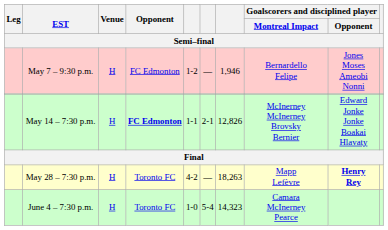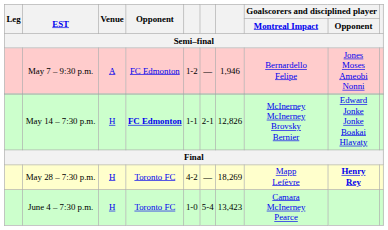 <table class="wikitable" Style="text-align: center;font-size:85%">
 <tr>
 <th rowspan=2>Leg</th>
 <th rowspan=2 style="width:110px"><br><a href='#'>EST</a></th>
 <th rowspan=2>Venue</th>
 <th rowspan=2>Opponent</th>
 <th rowspan=2><br></th>
 <th rowspan=2><br></th>
 <th rowspan=2></th>
 <th colspan=2>Goalscorers and disciplined player</th>
 <th rowspan=2></th>
 </tr>
 <tr>
 <th><a href='#'>Montreal Impact</a></th>
 <th>Opponent</th>
 </tr>
 <tr>
 <th colspan=12>Semi–final</th>
 </tr>
 <tr style="background:#fcc">
 <td></td>
 <td>May 7 – 9:30 p.m.</td>
-<td><a href='#'>H</a></td>
+<td><a href='#'>A</a></td>
 <td><a href='#'>FC Edmonton</a></td>
 <td>1-2</td>
 <td>—</td>
 <td>1,946</td>
 <td><a href='#'>Bernardello</a> <br><a href='#'>Felipe</a> </td>
 <td><a href='#'>Jones</a> <br><a href='#'>Moses</a> <br><a href='#'>Ameobi</a> <br><a href='#'>Nonni</a> </td>
 <td></td>
 </tr>
 <tr>
 </tr>
 <tr style="background:#cfc">
 <td></td>
 <td>May 14 – 7:30 p.m.</td>
 <td><a href='#'>H</a></td>
 <td><strong><a href='#'>FC Edmonton</a></strong></td>
 <td>1-1</td>
 <td>2-1</td>
 <td>12,826</td>
 <td><a href='#'>McInerney</a> <br><a href='#'>McInerney</a> <br><a href='#'>Brovsky</a> <br><a href='#'>Bernier</a> </td>
 <td><a href='#'>Edward</a> <br><a href='#'>Jonke</a> <br><a href='#'>Jonke</a> <br><a href='#'>Boakai</a> <br><a href='#'>Hlavaty</a> </td>
 <td></td>
 </tr>
 <tr>
 <th colspan=12>Final</th>
 </tr>
 <tr style="background:#ffc">
 <td></td>
 <td>May 28 – 7:30 p.m.</td>
 <td><a href='#'>H</a></td>
 <td><a href='#'>Toronto FC</a></td>
 <td>4-2</td>
 <td>—</td>
-<td>18,263</td>
+<td>18,269</td>
 <td><a href='#'>Mapp</a> <br><a href='#'>Lefèvre</a> </td>
 <td><strong><a href='#'>Henry</a> <br><a href='#'>Rey</a> </strong></td>
 <td></td>
 </tr>
 <tr style="background:#cfc">
 <td></td>
 <td>June 4 – 7:30 p.m.</td>
 <td><a href='#'>H</a></td>
 <td><a href='#'>Toronto FC</a></td>
 <td>1-0</td>
 <td>5-4</td>
-<td>14,323</td>
+<td>13,423</td>
 <td><a href='#'>Camara</a> <br><a href='#'>McInerney</a> <br><a href='#'>Pearce</a> </td>
 <td></td>
 <td></td>
 </tr>
 </table>
